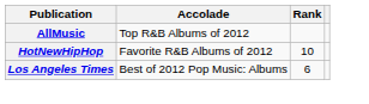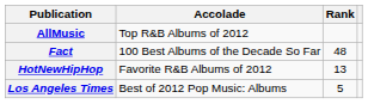 <table class="wikitable sortable plainrowheaders">
 <tr>
 <th scope="col">Publication</th>
 <th scope="col">Accolade</th>
 <th scope="col">Rank</th>
 <th scope="col" class="unsortable"></th>
 </tr>
 <tr>
 <th scope="row"><a href='#'>AllMusic</a></th>
 <td>Top R&B Albums of 2012</td>
 <td></td>
 <td></td>
 </tr>
 <tr>
+<th scope="row"><em><a href='#'>Fact</a></em></th>
+<td>100 Best Albums of the Decade So Far</td>
+<td style="text-align:center;">48</td>
+<td></td>
+</tr>
+<tr>
 <th scope="row"><em><a href='#'>HotNewHipHop</a></em></th>
 <td>Favorite R&B Albums of 2012</td>
-<td style="text-align:center;">10</td>
+<td style="text-align:center;">13</td>
 <td></td>
 </tr>
 <tr>
 <th scope="row"><em><a href='#'>Los Angeles Times</a></em></th>
 <td>Best of 2012 Pop Music: Albums</td>
-<td style="text-align:center;">6</td>
+<td style="text-align:center;">5</td>
 <td></td>
 </tr>
 </table>
